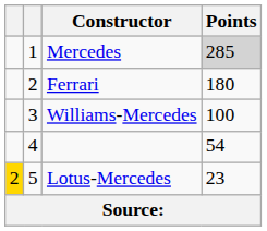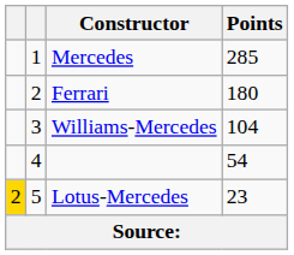 <table class="wikitable" style="font-size: 85%;">
 <tr>
 <th></th>
 <th></th>
 <th>Constructor</th>
 <th>Points</th>
 </tr>
 <tr>
 <td align="left"></td>
 <td align="center">1</td>
 <td> <a href='#'>Mercedes</a></td>
-<td align="left" style="background: lightgrey;">285</td>
+<td align="left">285</td>
 </tr>
 <tr>
 <td align="left"></td>
 <td align="center">2</td>
 <td> <a href='#'>Ferrari</a></td>
 <td align="left">180</td>
 </tr>
 <tr>
 <td align="left"></td>
 <td align="center">3</td>
 <td> <a href='#'>Williams</a>-<a href='#'>Mercedes</a></td>
-<td align="left">100</td>
+<td align="left">104</td>
 </tr>
 <tr>
 <td align="left"></td>
 <td align="center">4</td>
 <td></td>
 <td align="left">54</td>
 </tr>
 <tr>
 <td align="left" style="background: gold;"> 2</td>
 <td align="center">5</td>
 <td> <a href='#'>Lotus</a>-<a href='#'>Mercedes</a></td>
 <td align="left">23</td>
 </tr>
 <tr>
 <th colspan=4>Source:</th>
 </tr>
 </table>
